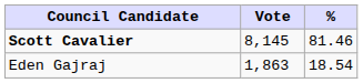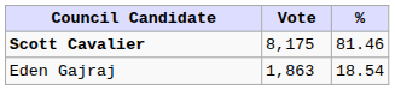 <table class="wikitable sortable">
 <tr>
 <th style="background:#ddf; width:200px;">Council Candidate</th>
 <th style="background:#ddf; width:50px;">Vote</th>
 <th style="background:#ddf; width:30px;">%</th>
 </tr>
 <tr>
 <td><strong>Scott Cavalier</strong></td>
-<td>8,145</td>
+<td>8,175</td>
 <td>81.46</td>
 </tr>
 <tr>
 <td>Eden Gajraj</td>
 <td>1,863</td>
 <td>18.54</td>
 </tr>
 </table>
